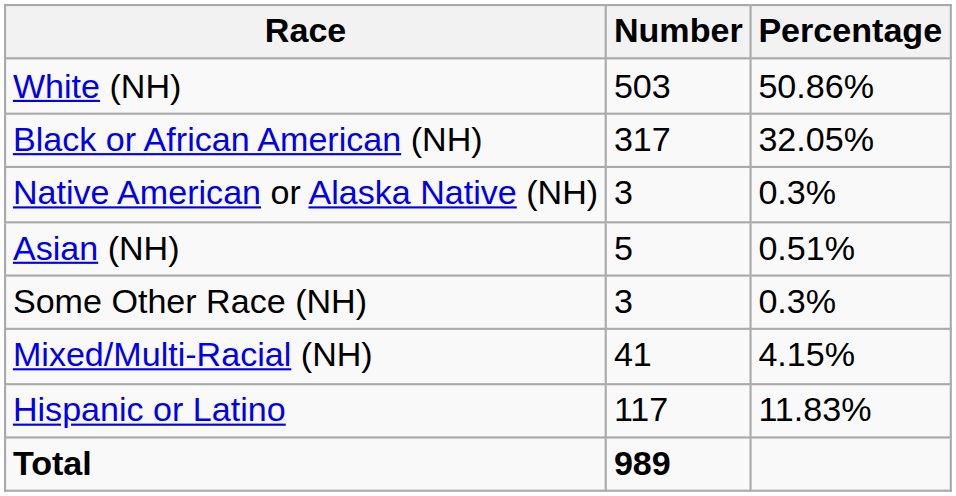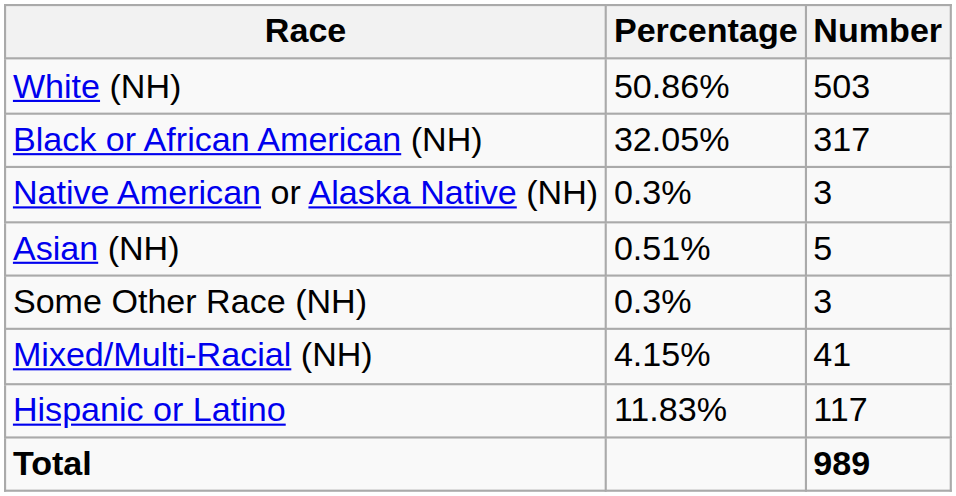 <table class="wikitable">
 <tr>
 <th>Race</th>
+<th>Percentage</th>
 <th>Number</th>
-<th>Percentage</th>
 </tr>
 <tr>
 <td><a href='#'>White</a> (NH)</td>
+<td>50.86%</td>
 <td>503</td>
-<td>50.86%</td>
 </tr>
 <tr>
 <td><a href='#'>Black or African American</a> (NH)</td>
+<td>32.05%</td>
 <td>317</td>
-<td>32.05%</td>
 </tr>
 <tr>
 <td><a href='#'>Native American</a> or <a href='#'>Alaska Native</a> (NH)</td>
+<td>0.3%</td>
 <td>3</td>
-<td>0.3%</td>
 </tr>
 <tr>
 <td><a href='#'>Asian</a> (NH)</td>
+<td>0.51%</td>
 <td>5</td>
-<td>0.51%</td>
 </tr>
 <tr>
 <td>Some Other Race (NH)</td>
+<td>0.3%</td>
 <td>3</td>
-<td>0.3%</td>
 </tr>
 <tr>
 <td><a href='#'>Mixed/Multi-Racial</a> (NH)</td>
+<td>4.15%</td>
 <td>41</td>
-<td>4.15%</td>
 </tr>
 <tr>
 <td><a href='#'>Hispanic or Latino</a></td>
+<td>11.83%</td>
 <td>117</td>
-<td>11.83%</td>
 </tr>
 <tr>
 <td><strong>Total</strong></td>
+<td></td>
 <td><strong>989</strong></td>
-<td></td>
 </tr>
 </table>
